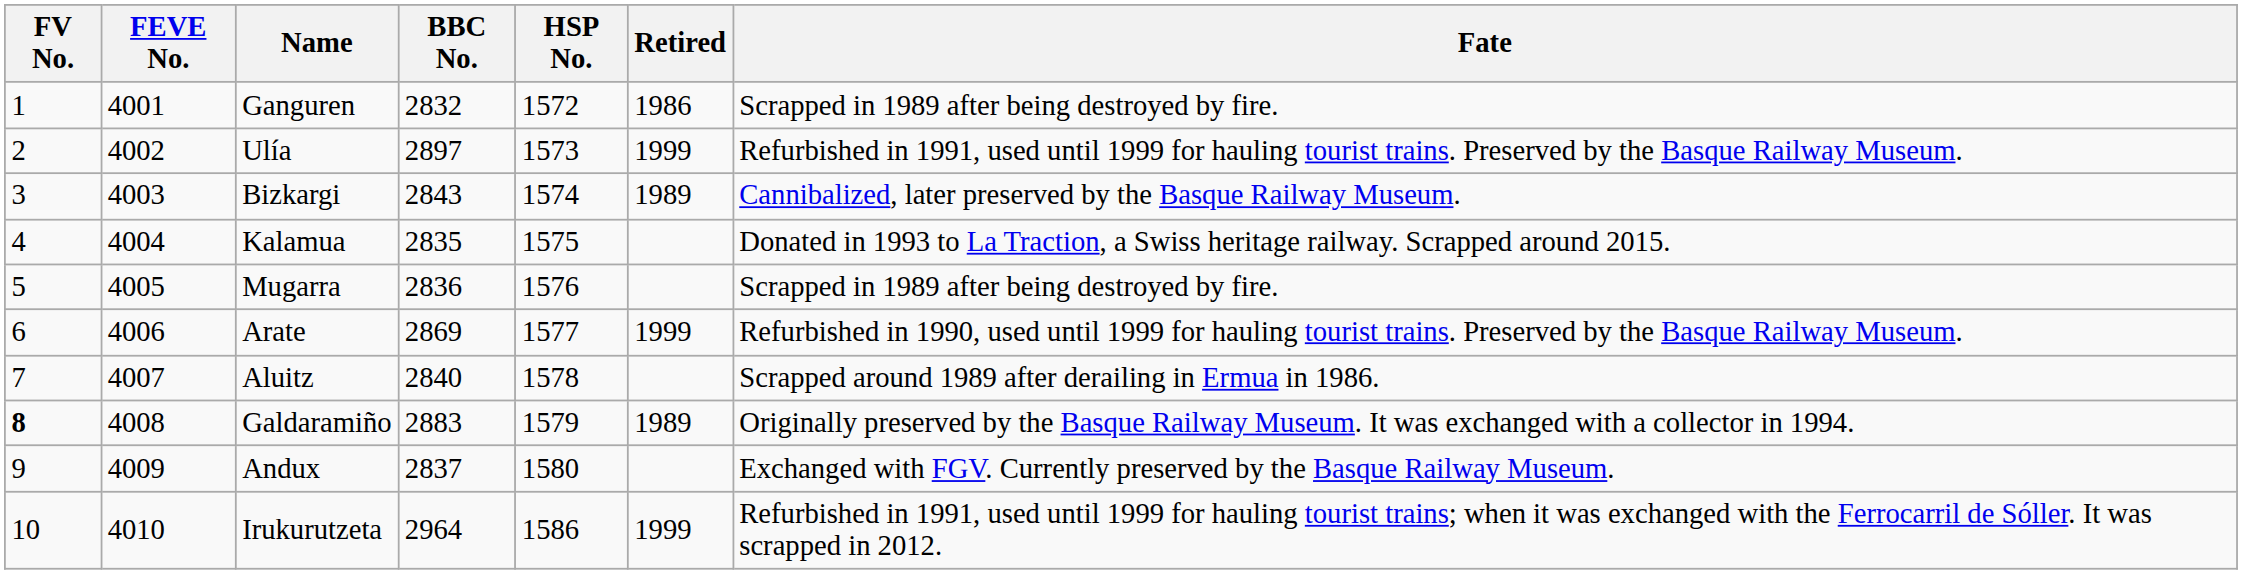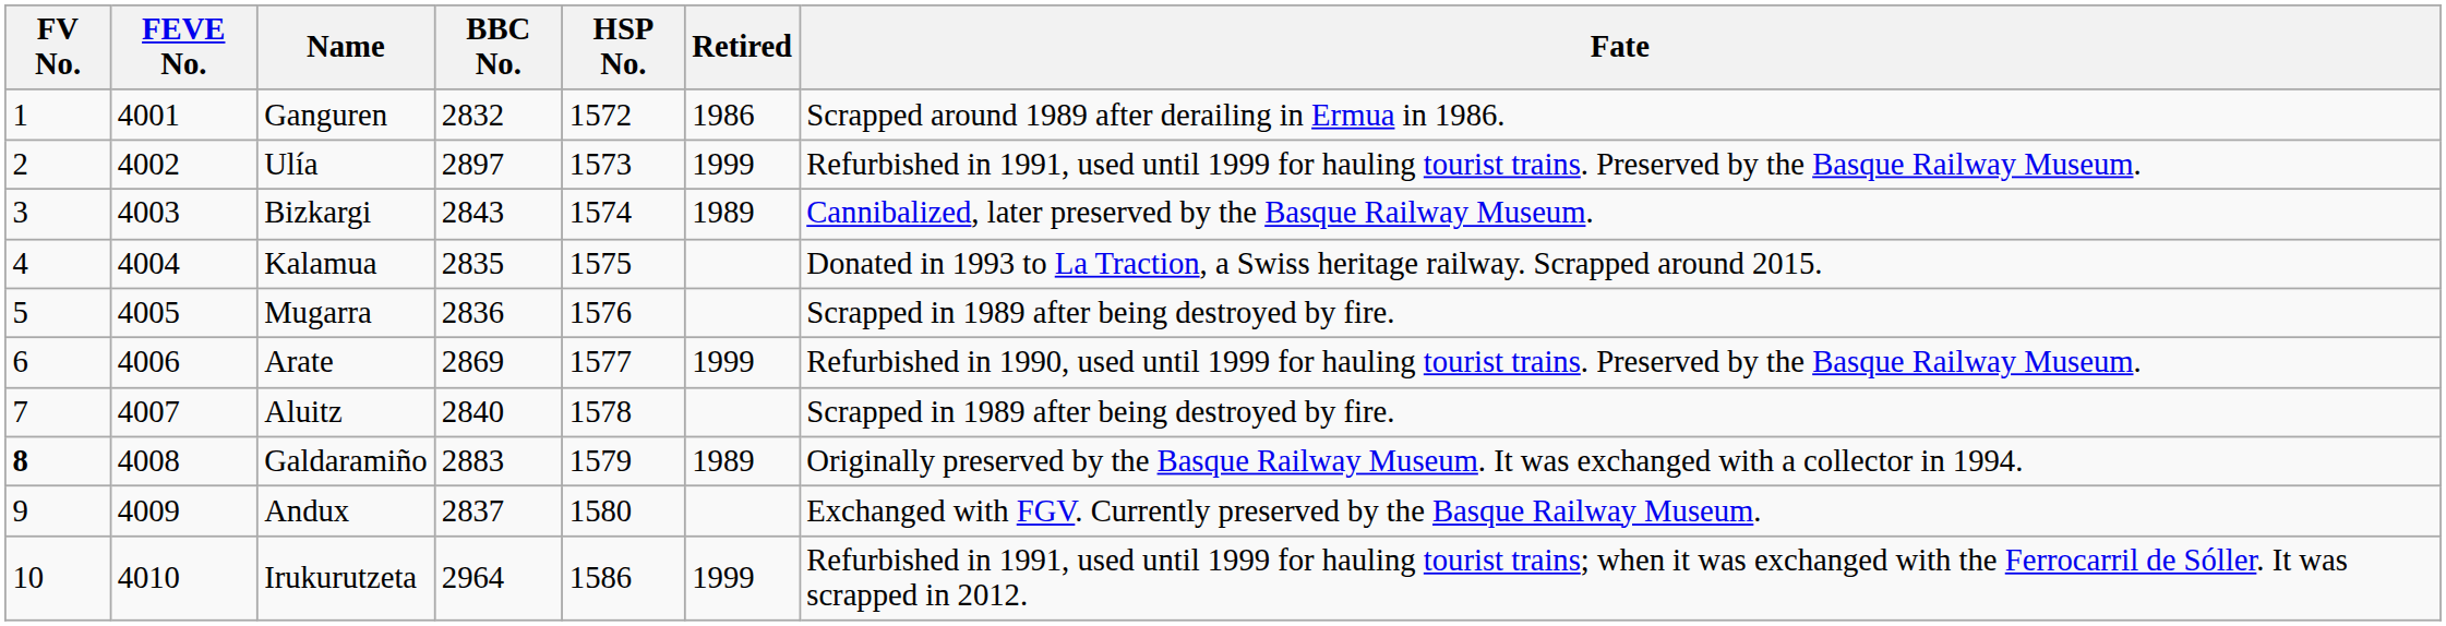 <table class="wikitable">
 <tr>
 <th>FV No.</th>
 <th><a href='#'>FEVE</a> No.</th>
 <th>Name</th>
 <th>BBC No.</th>
 <th>HSP No.</th>
 <th>Retired</th>
 <th>Fate</th>
 </tr>
 <tr>
 <td>1</td>
 <td>4001</td>
 <td>Ganguren</td>
 <td>2832</td>
 <td>1572</td>
 <td>1986</td>
-<td>Scrapped in 1989 after being destroyed by fire.</td>
+<td>Scrapped around 1989 after derailing in <a href='#'>Ermua</a> in 1986.</td>
 </tr>
 <tr>
 <td>2</td>
 <td>4002</td>
 <td>Ulía</td>
 <td>2897</td>
 <td>1573</td>
 <td>1999</td>
 <td>Refurbished in 1991, used until 1999 for hauling <a href='#'>tourist trains</a>. Preserved by the <a href='#'>Basque Railway Museum</a>.</td>
 </tr>
 <tr>
 <td>3</td>
 <td>4003</td>
 <td>Bizkargi</td>
 <td>2843</td>
 <td>1574</td>
 <td>1989</td>
 <td><a href='#'>Cannibalized</a>, later preserved by the <a href='#'>Basque Railway Museum</a>.</td>
 </tr>
 <tr>
 <td>4</td>
 <td>4004</td>
 <td>Kalamua</td>
 <td>2835</td>
 <td>1575</td>
 <td></td>
 <td>Donated in 1993 to <a href='#'>La Traction</a>, a Swiss heritage railway. Scrapped around 2015.</td>
 </tr>
 <tr>
 <td>5</td>
 <td>4005</td>
 <td>Mugarra</td>
 <td>2836</td>
 <td>1576</td>
 <td></td>
 <td>Scrapped in 1989 after being destroyed by fire.</td>
 </tr>
 <tr>
 <td>6</td>
 <td>4006</td>
 <td>Arate</td>
 <td>2869</td>
 <td>1577</td>
 <td>1999</td>
 <td>Refurbished in 1990, used until 1999 for hauling <a href='#'>tourist trains</a>. Preserved by the <a href='#'>Basque Railway Museum</a>.</td>
 </tr>
 <tr>
 <td>7</td>
 <td>4007</td>
 <td>Aluitz</td>
 <td>2840</td>
 <td>1578</td>
 <td></td>
-<td>Scrapped around 1989 after derailing in <a href='#'>Ermua</a> in 1986.</td>
+<td>Scrapped in 1989 after being destroyed by fire.</td>
 </tr>
 <tr>
 <td><strong>8</strong></td>
 <td>4008</td>
 <td>Galdaramiño</td>
 <td>2883</td>
 <td>1579</td>
 <td>1989</td>
 <td>Originally preserved by the <a href='#'>Basque Railway Museum</a>. It was exchanged with a collector in 1994.</td>
 </tr>
 <tr>
 <td>9</td>
 <td>4009</td>
 <td>Andux</td>
 <td>2837</td>
 <td>1580</td>
 <td></td>
 <td>Exchanged with <a href='#'>FGV</a>. Currently preserved by the <a href='#'>Basque Railway Museum</a>.</td>
 </tr>
 <tr>
 <td>10</td>
 <td>4010</td>
 <td>Irukurutzeta</td>
 <td>2964</td>
 <td>1586</td>
 <td>1999</td>
 <td>Refurbished in 1991, used until 1999 for hauling <a href='#'>tourist trains</a>; when it was exchanged with the <a href='#'>Ferrocarril de Sóller</a>. It was scrapped in 2012.</td>
 </tr>
 </table>
